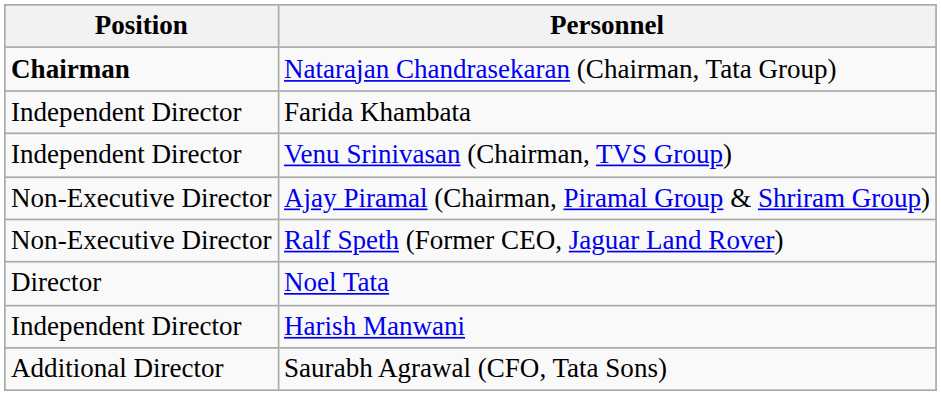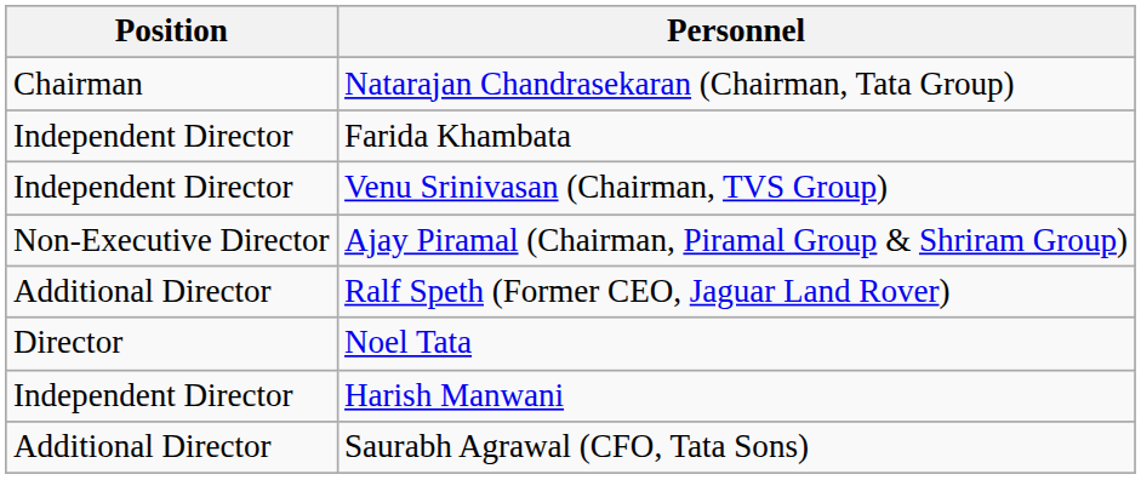 <table class="wikitable">
 <tr>
 <th>Position</th>
 <th>Personnel</th>
 </tr>
 <tr>
-<td><strong>Chairman</strong></td>
+<td>Chairman</td>
 <td><a href='#'>Natarajan Chandrasekaran</a> (Chairman, Tata Group)</td>
 </tr>
 <tr>
 <td>Independent Director</td>
 <td>Farida Khambata</td>
 </tr>
 <tr>
 <td>Independent Director</td>
 <td><a href='#'>Venu Srinivasan</a> (Chairman, <a href='#'>TVS Group</a>)</td>
 </tr>
 <tr>
 <td>Non-Executive Director</td>
 <td><a href='#'>Ajay Piramal</a> (Chairman, <a href='#'>Piramal Group</a> & <a href='#'>Shriram Group</a>)</td>
 </tr>
 <tr>
-<td>Non-Executive Director</td>
+<td>Additional Director</td>
 <td><a href='#'>Ralf Speth</a> (Former CEO, <a href='#'>Jaguar Land Rover</a>)</td>
 </tr>
 <tr>
 <td>Director</td>
 <td><a href='#'>Noel Tata</a></td>
 </tr>
 <tr>
 <td>Independent Director</td>
 <td><a href='#'>Harish Manwani</a></td>
 </tr>
 <tr>
 <td>Additional Director</td>
 <td>Saurabh Agrawal (CFO, Tata Sons)</td>
 </tr>
 </table>
